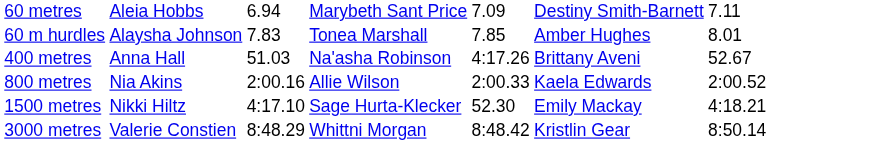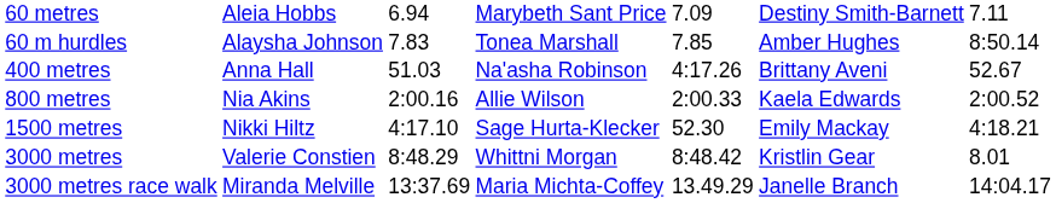 <table>
 <tr>
 <td><a href='#'>60 metres</a></td>
 <td><a href='#'>Aleia Hobbs</a></td>
 <td>6.94 </td>
 <td><a href='#'>Marybeth Sant Price</a></td>
 <td>7.09</td>
 <td><a href='#'>Destiny Smith-Barnett</a></td>
 <td>7.11</td>
 </tr>
 <tr>
 <td><a href='#'>60 m hurdles</a></td>
 <td><a href='#'>Alaysha Johnson</a></td>
 <td>7.83</td>
 <td><a href='#'>Tonea Marshall</a></td>
 <td>7.85</td>
 <td><a href='#'>Amber Hughes</a></td>
-<td>8.01</td>
+<td>8:50.14</td>
 </tr>
 <tr>
 <td><a href='#'>400 metres</a></td>
 <td><a href='#'>Anna Hall</a></td>
 <td>51.03</td>
 <td><a href='#'>Na'asha Robinson</a></td>
 <td>4:17.26</td>
 <td><a href='#'>Brittany Aveni</a></td>
 <td>52.67</td>
 </tr>
 <tr>
 <td><a href='#'>800 metres</a></td>
 <td><a href='#'>Nia Akins</a></td>
 <td>2:00.16</td>
 <td><a href='#'>Allie Wilson</a></td>
 <td>2:00.33</td>
 <td><a href='#'>Kaela Edwards</a></td>
 <td>2:00.52</td>
 </tr>
 <tr>
 <td><a href='#'>1500 metres</a></td>
 <td><a href='#'>Nikki Hiltz</a></td>
 <td>4:17.10</td>
 <td><a href='#'>Sage Hurta-Klecker</a></td>
 <td>52.30</td>
 <td><a href='#'>Emily Mackay</a></td>
 <td>4:18.21</td>
 </tr>
 <tr>
 <td><a href='#'>3000 metres</a></td>
 <td><a href='#'>Valerie Constien</a></td>
 <td>8:48.29</td>
 <td><a href='#'>Whittni Morgan</a></td>
 <td>8:48.42</td>
 <td><a href='#'>Kristlin Gear</a></td>
-<td>8:50.14</td>
+<td>8.01</td>
+</tr>
+<tr>
+<td><a href='#'>3000 metres race walk</a></td>
+<td><a href='#'>Miranda Melville</a></td>
+<td>13:37.69</td>
+<td><a href='#'>Maria Michta-Coffey</a></td>
+<td>13.49.29</td>
+<td><a href='#'>Janelle Branch</a></td>
+<td>14:04.17</td>
 </tr>
 </table>
